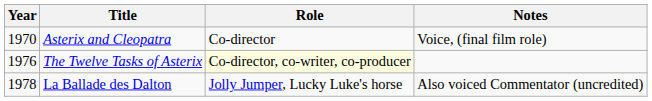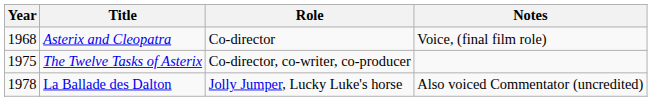 <table class="wikitable" id="noveltable">
 <tr>
 <th>Year</th>
 <th>Title</th>
 <th>Role</th>
 <th>Notes</th>
 </tr>
 <tr>
-<td>1970</td>
+<td>1968</td>
 <td><em><a href='#'>Asterix and Cleopatra</a></em></td>
 <td>Co-director</td>
 <td>Voice, (final film role)</td>
 </tr>
 <tr>
-<td>1976</td>
+<td>1975</td>
 <td><em><a href='#'>The Twelve Tasks of Asterix</a></td>
-<td style="background: lightyellow;">Co-director, co-writer, co-producer</td>
+<td>Co-director, co-writer, co-producer</td>
 </tr>
 <tr>
 <td>1978</td>
 <td></em><a href='#'>La Ballade des Dalton</a><em></td>
 <td><a href='#'>Jolly Jumper</a>, Lucky Luke's horse</td>
 <td>Also voiced Commentator (uncredited)</td>
 </tr>
 </table>
